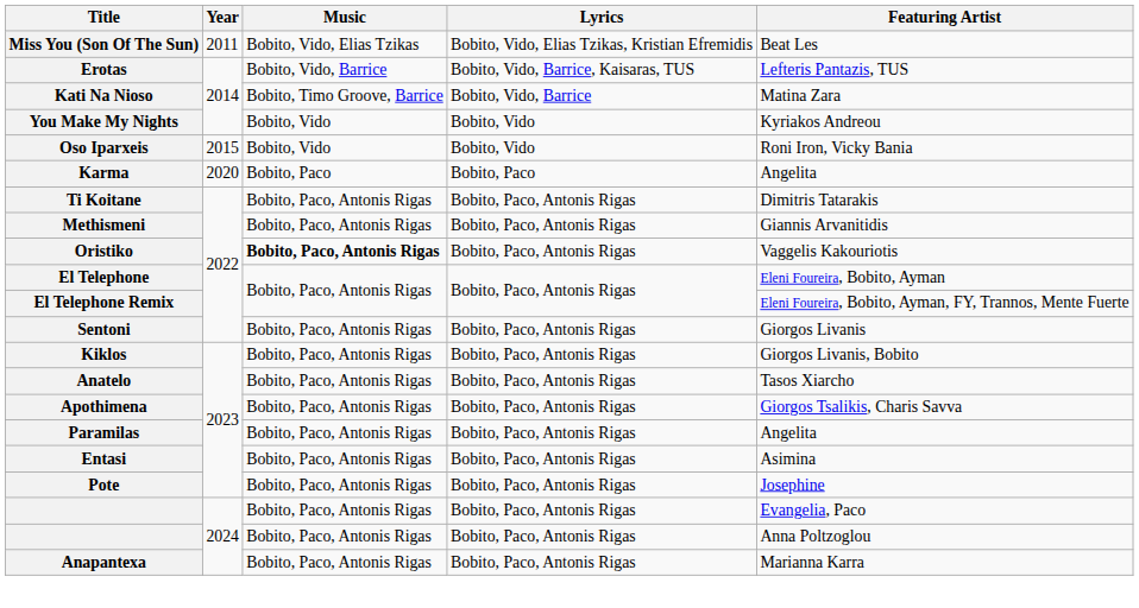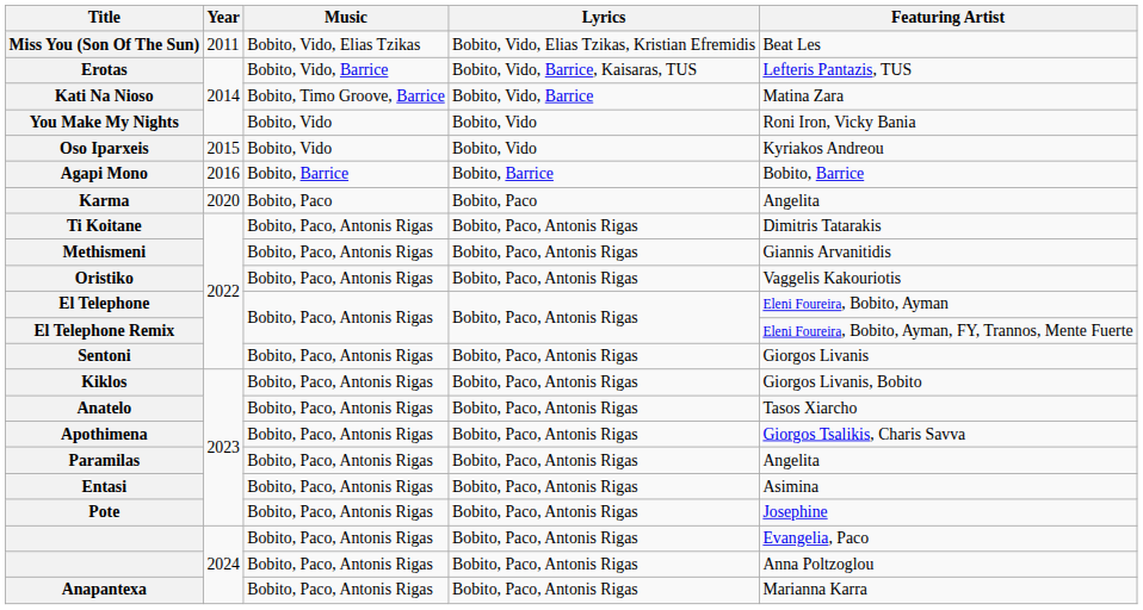 <table class="wikitable">
 <tr>
 <th>Title</th>
 <th>Year</th>
 <th colspan="1">Music</th>
 <th>Lyrics</th>
 <th>Featuring Artist</th>
 </tr>
 <tr>
 <th>Miss You (Son Of The Sun)</th>
 <td>2011</td>
 <td>Bobito, Vido, Elias Tzikas</td>
 <td>Bobito, Vido, Elias Tzikas, Kristian Efremidis</td>
 <td>Beat Les</td>
 </tr>
 <tr>
 <th>Erotas</th>
 <td rowspan="3">2014</td>
 <td>Bobito, Vido, <a href='#'>Barrice</a></td>
 <td>Bobito, Vido, <a href='#'>Barrice</a>, Kaisaras, TUS</td>
 <td><a href='#'>Lefteris Pantazis</a>, TUS</td>
 </tr>
 <tr>
 <th>Kati Na Nioso</th>
 <td>Bobito, Timo Groove, <a href='#'>Barrice</a></td>
 <td>Bobito, Vido, <a href='#'>Barrice</a></td>
 <td>Matina Zara</td>
 </tr>
 <tr>
 <th>You Make My Nights</th>
 <td>Bobito, Vido</td>
 <td>Bobito, Vido</td>
-<td>Kyriakos Andreou</td>
+<td>Roni Iron, Vicky Bania</td>
 </tr>
 <tr>
 <th>Oso Iparxeis</th>
 <td>2015</td>
 <td>Bobito, Vido</td>
 <td>Bobito, Vido</td>
-<td>Roni Iron, Vicky Bania</td>
+<td>Kyriakos Andreou</td>
+</tr>
+<tr>
+<th>Agapi Mono</th>
+<td>2016</td>
+<td>Bobito, <a href='#'>Barrice</a></td>
+<td>Bobito, <a href='#'>Barrice</a></td>
+<td>Bobito, <a href='#'>Barrice</a></td>
 </tr>
 <tr>
 <th>Karma</th>
 <td>2020</td>
 <td>Bobito, Paco</td>
 <td>Bobito, Paco</td>
 <td>Angelita</td>
 </tr>
 <tr>
 <th>Ti Koitane</th>
 <td rowspan="6">2022</td>
 <td>Bobito, Paco, Antonis Rigas</td>
 <td>Bobito, Paco, Antonis Rigas</td>
 <td>Dimitris Tatarakis</td>
 </tr>
 <tr>
 <th>Methismeni</th>
 <td>Bobito, Paco, Antonis Rigas</td>
 <td>Bobito, Paco, Antonis Rigas</td>
 <td>Giannis Arvanitidis</td>
 </tr>
 <tr>
 <th>Oristiko</th>
-<td><strong>Bobito, Paco, Antonis Rigas</strong></td>
+<td>Bobito, Paco, Antonis Rigas</td>
 <td>Bobito, Paco, Antonis Rigas</td>
 <td>Vaggelis Kakouriotis</td>
 </tr>
 <tr>
 <th>El Telephone</th>
 <td rowspan="2">Bobito, Paco, Antonis Rigas</td>
 <td rowspan="2">Bobito, Paco, Antonis Rigas</td>
 <td><a href='#'><small>Eleni Foureira</small></a>, Bobito, Ayman</td>
 </tr>
 <tr>
 <th>El Telephone Remix</th>
 <td><a href='#'><small>Eleni Foureira</small></a>, Bobito, Ayman, FY, Trannos, Mente Fuerte</td>
 </tr>
 <tr>
 <th>Sentoni</th>
 <td>Bobito, Paco, Antonis Rigas</td>
 <td>Bobito, Paco, Antonis Rigas</td>
 <td>Giorgos Livanis</td>
 </tr>
 <tr>
 <th>Kiklos</th>
 <td rowspan="6">2023</td>
 <td>Bobito, Paco, Antonis Rigas</td>
 <td>Bobito, Paco, Antonis Rigas</td>
 <td>Giorgos Livanis, Bobito</td>
 </tr>
 <tr>
 <th>Anatelo </th>
 <td>Bobito, Paco, Antonis Rigas</td>
 <td>Bobito, Paco, Antonis Rigas</td>
 <td>Tasos Xiarcho</td>
 </tr>
 <tr>
 <th>Apothimena</th>
 <td>Bobito, Paco, Antonis Rigas</td>
 <td>Bobito, Paco, Antonis Rigas</td>
 <td><a href='#'>Giorgos Tsalikis</a>, Charis Savva</td>
 </tr>
 <tr>
 <th>Paramilas</th>
 <td>Bobito, Paco, Antonis Rigas</td>
 <td>Bobito, Paco, Antonis Rigas</td>
 <td>Angelita</td>
 </tr>
 <tr>
 <th>Entasi</th>
 <td>Bobito, Paco, Antonis Rigas</td>
 <td>Bobito, Paco, Antonis Rigas</td>
 <td>Asimina</td>
 </tr>
 <tr>
 <th>Pote</th>
 <td>Bobito, Paco, Antonis Rigas</td>
 <td>Bobito, Paco, Antonis Rigas</td>
 <td><a href='#'>Josephine</a></td>
 </tr>
 <tr>
 <th></th>
 <td rowspan="3">2024</td>
 <td>Bobito, Paco, Antonis Rigas</td>
 <td>Bobito, Paco, Antonis Rigas</td>
 <td><a href='#'>Evangelia</a>, Paco</td>
 </tr>
 <tr>
 <th></th>
 <td>Bobito, Paco, Antonis Rigas</td>
 <td>Bobito, Paco, Antonis Rigas</td>
 <td>Anna Poltzoglou</td>
 </tr>
 <tr>
 <th>Anapantexa</th>
 <td>Bobito, Paco, Antonis Rigas</td>
 <td>Bobito, Paco, Antonis Rigas</td>
 <td>Marianna Karra</td>
 </tr>
 </table>
